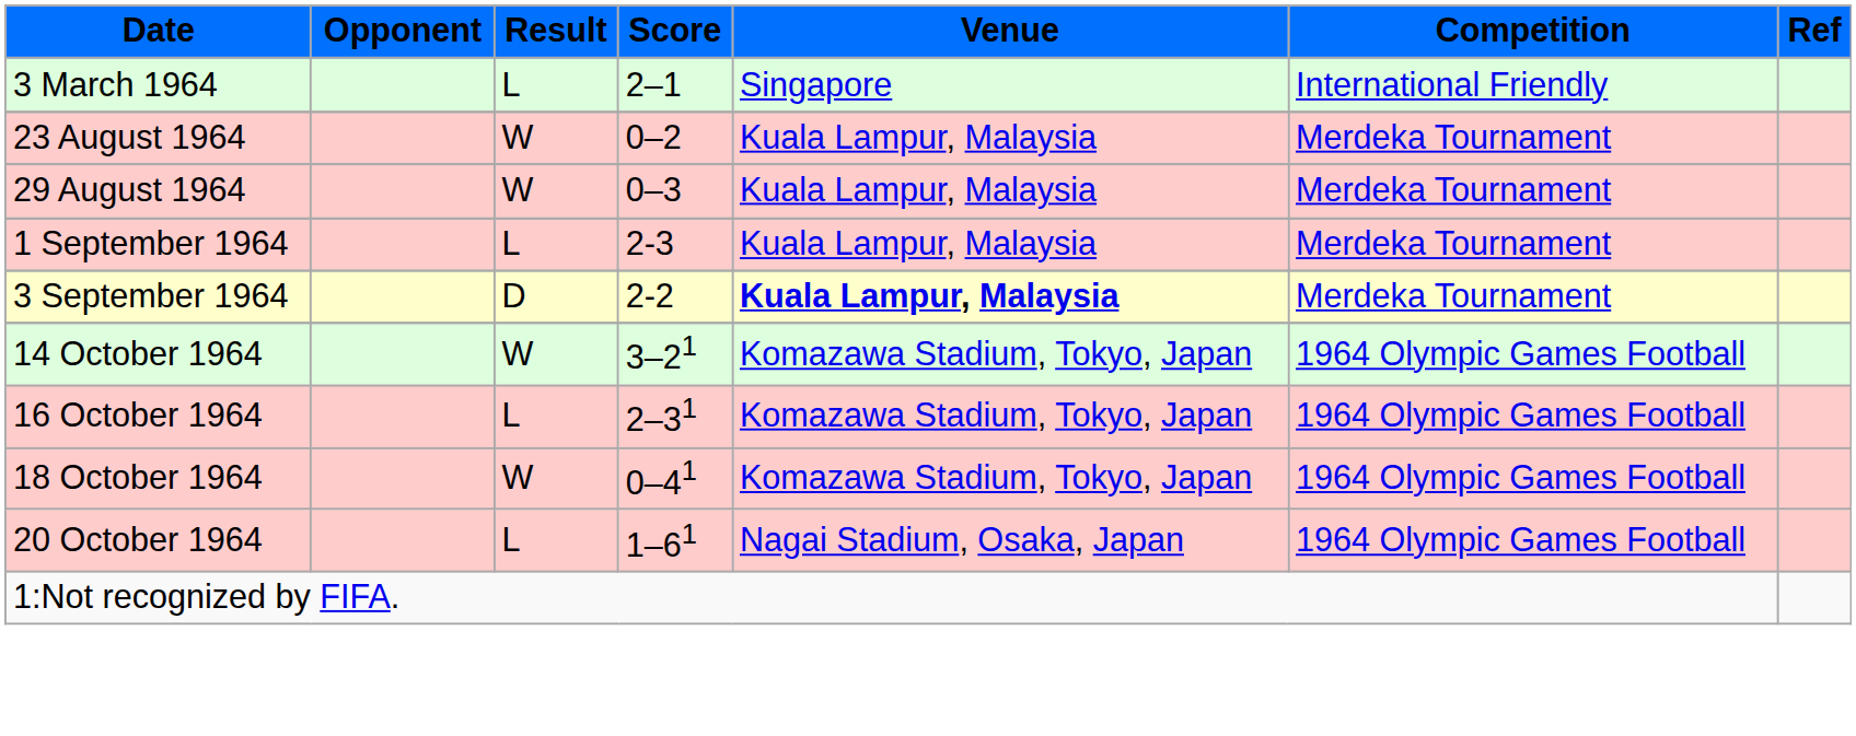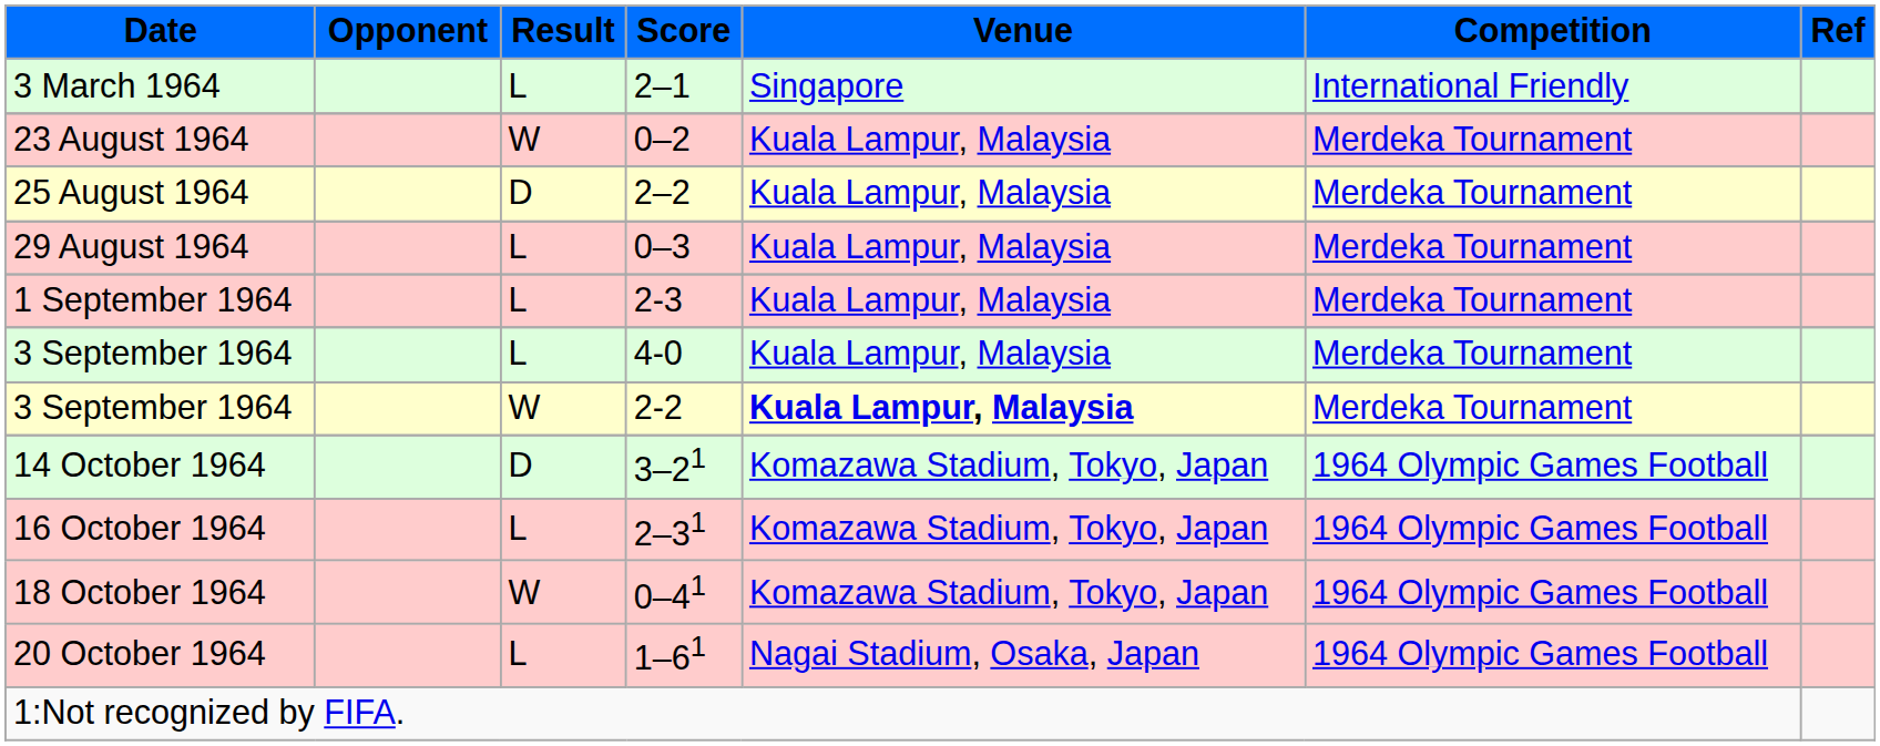 <table width=100% class="wikitable">
 <tr>
 <th style="background:#0070FF;"><span>Date</span></th>
 <th style="background:#0070FF;"><span>Opponent</span></th>
 <th style="background:#0070FF;"><span>Result</span></th>
 <th style="background:#0070FF;"><span>Score</span></th>
 <th style="background:#0070FF;"><span>Venue</span></th>
 <th style="background:#0070FF;"><span>Competition</span></th>
 <th style="background:#0070FF;"><span>Ref</span></th>
 </tr>
 <tr style="background:#dfd;">
 <td>3 March 1964</td>
 <td></td>
 <td>L</td>
 <td>2–1</td>
 <td> <a href='#'>Singapore</a></td>
 <td><a href='#'>International Friendly</a></td>
 <td></td>
 </tr>
 <tr>
 </tr>
 <tr style="background:#fcc;">
 <td>23 August 1964</td>
 <td></td>
 <td>W</td>
 <td>0–2</td>
 <td> <a href='#'>Kuala Lampur</a>, <a href='#'>Malaysia</a></td>
 <td><a href='#'>Merdeka Tournament</a></td>
 <td></td>
 </tr>
 <tr>
 </tr>
+<tr style="background:#ffc;">
+<td>25 August 1964</td>
+<td></td>
+<td>D</td>
+<td>2–2</td>
+<td> <a href='#'>Kuala Lampur</a>, <a href='#'>Malaysia</a></td>
+<td><a href='#'>Merdeka Tournament</a></td>
+<td></td>
+</tr>
 <tr>
 </tr>
 <tr style="background:#fcc;">
 <td>29 August 1964</td>
 <td></td>
-<td>W</td>
+<td>L</td>
 <td>0–3</td>
 <td> <a href='#'>Kuala Lampur</a>, <a href='#'>Malaysia</a></td>
 <td><a href='#'>Merdeka Tournament</a></td>
 <td></td>
 </tr>
 <tr>
 </tr>
 <tr style="background:#fcc;">
 <td>1 September 1964</td>
 <td></td>
 <td>L</td>
 <td>2-3</td>
 <td> <a href='#'>Kuala Lampur</a>, <a href='#'>Malaysia</a></td>
 <td><a href='#'>Merdeka Tournament</a></td>
 <td></td>
 </tr>
 <tr>
 </tr>
+<tr style="background:#dfd;">
+<td>3 September 1964</td>
+<td></td>
+<td>L</td>
+<td>4-0</td>
+<td> <a href='#'>Kuala Lampur</a>, <a href='#'>Malaysia</a></td>
+<td><a href='#'>Merdeka Tournament</a></td>
+<td></td>
+</tr>
 <tr>
 </tr>
 <tr style="background:#ffc;">
 <td>3 September 1964</td>
 <td></td>
-<td>D</td>
+<td>W</td>
 <td>2-2</td>
 <td><strong> <a href='#'>Kuala Lampur</a>, <a href='#'>Malaysia</a></strong></td>
 <td><a href='#'>Merdeka Tournament</a></td>
 <td></td>
 </tr>
 <tr>
 </tr>
 <tr style="background:#dfd;">
 <td>14 October 1964</td>
 <td></td>
-<td>W</td>
+<td>D</td>
 <td>3–2<sup>1</sup></td>
 <td> <a href='#'>Komazawa Stadium</a>, <a href='#'>Tokyo</a>, <a href='#'>Japan</a></td>
 <td><a href='#'>1964 Olympic Games Football</a></td>
 <td></td>
 </tr>
 <tr style="background:#fcc;">
 <td>16 October 1964</td>
 <td></td>
 <td>L</td>
 <td>2–3<sup>1</sup></td>
 <td> <a href='#'>Komazawa Stadium</a>, <a href='#'>Tokyo</a>, <a href='#'>Japan</a></td>
 <td><a href='#'>1964 Olympic Games Football</a></td>
 <td></td>
 </tr>
 <tr style="background:#fcc;">
 <td>18 October 1964</td>
 <td></td>
 <td>W</td>
 <td>0–4<sup>1</sup></td>
 <td> <a href='#'>Komazawa Stadium</a>, <a href='#'>Tokyo</a>, <a href='#'>Japan</a></td>
 <td><a href='#'>1964 Olympic Games Football</a></td>
 <td></td>
 </tr>
 <tr style="background:#fcc;">
 <td>20 October 1964</td>
 <td></td>
 <td>L</td>
 <td>1–6<sup>1</sup></td>
 <td> <a href='#'>Nagai Stadium</a>, <a href='#'>Osaka</a>, <a href='#'>Japan</a></td>
 <td><a href='#'>1964 Olympic Games Football</a></td>
 <td></td>
 </tr>
 <tr>
 <td colspan=6 align=left>1:Not recognized by <a href='#'>FIFA</a>.</td>
 </tr>
 </table>
